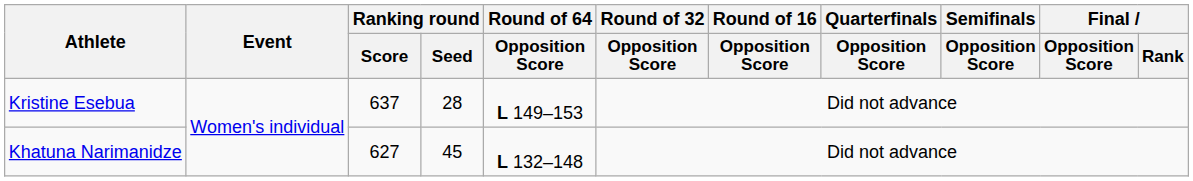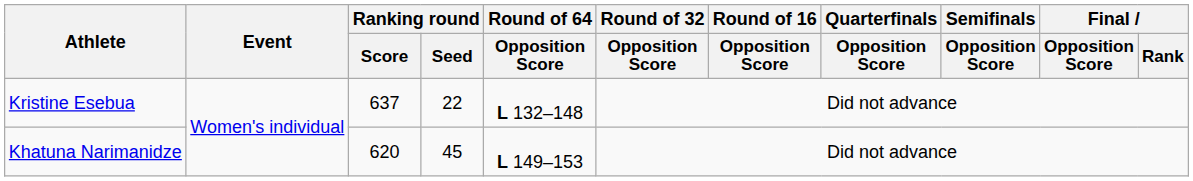 <table class="wikitable" style="font-size:90%">
 <tr>
 <th rowspan="2">Athlete</th>
 <th rowspan="2">Event</th>
 <th colspan="2">Ranking round</th>
 <th>Round of 64</th>
 <th>Round of 32</th>
 <th>Round of 16</th>
 <th>Quarterfinals</th>
 <th>Semifinals</th>
 <th colspan="2">Final / </th>
 </tr>
 <tr style="font-size:95%">
 <th>Score</th>
 <th>Seed</th>
 <th>Opposition<br>Score</th>
 <th>Opposition<br>Score</th>
 <th>Opposition<br>Score</th>
 <th>Opposition<br>Score</th>
 <th>Opposition<br>Score</th>
 <th>Opposition<br>Score</th>
 <th>Rank</th>
 </tr>
 <tr align=center>
 <td align=left><a href='#'>Kristine Esebua</a></td>
 <td align=left rowspan=2><a href='#'>Women's individual</a></td>
 <td>637</td>
-<td>28</td>
-<td><br><strong>L</strong> 149–153</td>
+<td>22</td>
+<td><br><strong>L</strong> 132–148</td>
 <td colspan=6>Did not advance</td>
 </tr>
 <tr align=center>
 <td align=left><a href='#'>Khatuna Narimanidze</a></td>
-<td>627</td>
+<td>620</td>
 <td>45</td>
-<td><br><strong>L</strong> 132–148</td>
+<td><br><strong>L</strong> 149–153</td>
 <td colspan=6>Did not advance</td>
 </tr>
 </table>
